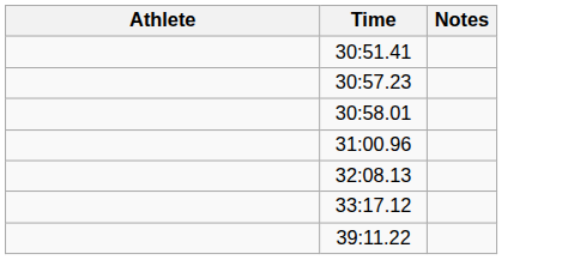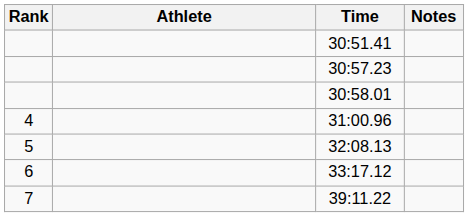 <table class="wikitable sortable" style="text-align:center">
 <tr>
+<th width=40>Rank</th>
 <th width=250>Athlete</th>
 <th width=80>Time</th>
 <th width=50>Notes</th>
 </tr>
 <tr>
+<td></td>
 <td align=left></td>
 <td>30:51.41</td>
 <td></td>
 </tr>
 <tr>
+<td></td>
 <td align=left></td>
 <td>30:57.23</td>
 <td></td>
 </tr>
 <tr>
+<td></td>
 <td align=left></td>
 <td>30:58.01</td>
 <td></td>
 </tr>
 <tr>
+<td>4</td>
 <td align=left></td>
 <td>31:00.96</td>
 <td></td>
 </tr>
 <tr>
+<td>5</td>
 <td align=left></td>
 <td>32:08.13</td>
 <td></td>
 </tr>
 <tr>
+<td>6</td>
 <td align=left></td>
 <td>33:17.12</td>
 <td></td>
 </tr>
 <tr>
+<td>7</td>
 <td align=left></td>
 <td>39:11.22</td>
 <td></td>
 </tr>
 </table>
